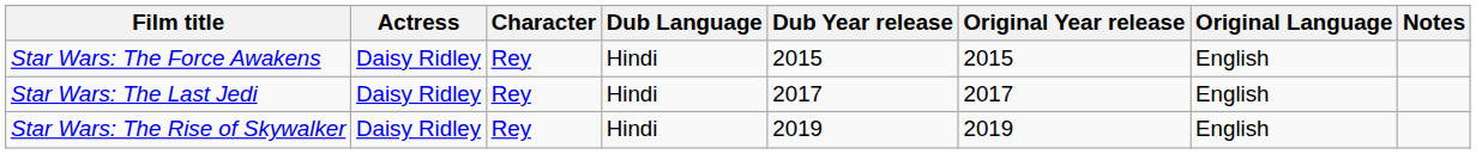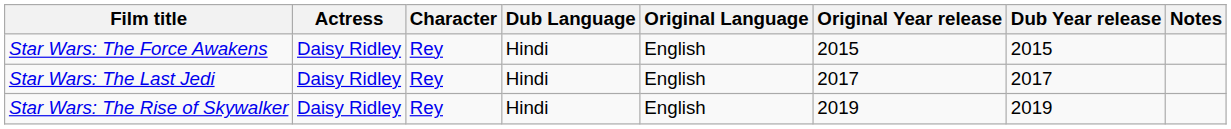 <table class="wikitable">
 <tr>
 <th>Film title</th>
 <th>Actress</th>
 <th>Character</th>
 <th>Dub Language</th>
+<th>Original Language</th>
+<th>Original Year release</th>
 <th>Dub Year release</th>
-<th>Original Year release</th>
-<th>Original Language</th>
 <th>Notes</th>
 </tr>
 <tr>
 <td><em><a href='#'>Star Wars: The Force Awakens</a></em></td>
 <td><a href='#'>Daisy Ridley</a></td>
 <td><a href='#'>Rey</a></td>
 <td>Hindi</td>
+<td>English</td>
 <td>2015</td>
 <td>2015</td>
-<td>English</td>
 <td></td>
 </tr>
 <tr>
 <td><em><a href='#'>Star Wars: The Last Jedi</a></em></td>
 <td><a href='#'>Daisy Ridley</a></td>
 <td><a href='#'>Rey</a></td>
 <td>Hindi</td>
+<td>English</td>
 <td>2017</td>
 <td>2017</td>
-<td>English</td>
 <td></td>
 </tr>
 <tr>
 <td><em><a href='#'>Star Wars: The Rise of Skywalker</a></em></td>
 <td><a href='#'>Daisy Ridley</a></td>
 <td><a href='#'>Rey</a></td>
 <td>Hindi</td>
+<td>English</td>
 <td>2019</td>
 <td>2019</td>
-<td>English</td>
 <td></td>
 </tr>
 </table>
